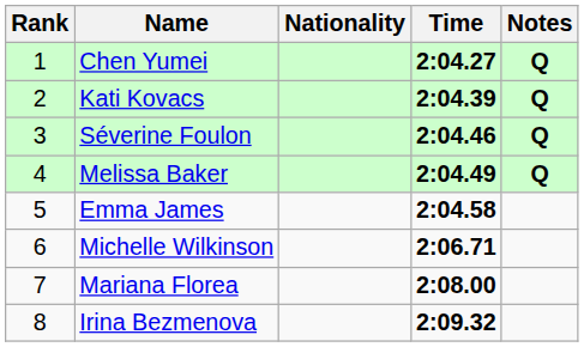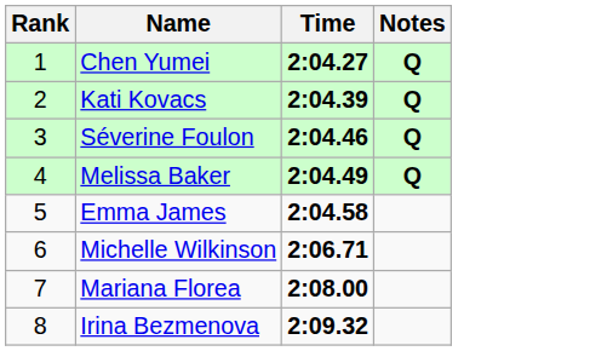 <table class="wikitable sortable" style="text-align:center">
 <tr>
 <th>Rank</th>
 <th>Name</th>
-<th>Nationality</th>
 <th>Time</th>
 <th>Notes</th>
 </tr>
 <tr bgcolor=ccffcc>
 <td>1</td>
 <td align=left><a href='#'>Chen Yumei</a></td>
-<td align=left></td>
 <td><strong>2:04.27</strong></td>
 <td><strong>Q</strong></td>
 </tr>
 <tr bgcolor=ccffcc>
 <td>2</td>
 <td align=left><a href='#'>Kati Kovacs</a></td>
-<td align=left></td>
 <td><strong>2:04.39</strong></td>
 <td><strong>Q</strong></td>
 </tr>
 <tr bgcolor=ccffcc>
 <td>3</td>
 <td align=left><a href='#'>Séverine Foulon</a></td>
-<td align=left></td>
 <td><strong>2:04.46</strong></td>
 <td><strong>Q</strong></td>
 </tr>
 <tr bgcolor=ccffcc>
 <td>4</td>
 <td align=left><a href='#'>Melissa Baker</a></td>
-<td align=left></td>
 <td><strong>2:04.49</strong></td>
 <td><strong>Q</strong></td>
 </tr>
 <tr>
 <td>5</td>
 <td align=left><a href='#'>Emma James</a></td>
-<td align=left></td>
 <td><strong>2:04.58</strong></td>
 <td></td>
 </tr>
 <tr>
 <td>6</td>
 <td align=left><a href='#'>Michelle Wilkinson</a></td>
-<td align=left></td>
 <td><strong>2:06.71</strong></td>
 <td></td>
 </tr>
 <tr>
 <td>7</td>
 <td align=left><a href='#'>Mariana Florea</a></td>
-<td align=left></td>
 <td><strong>2:08.00</strong></td>
 <td></td>
 </tr>
 <tr>
 <td>8</td>
 <td align=left><a href='#'>Irina Bezmenova</a></td>
-<td align=left></td>
 <td><strong>2:09.32</strong></td>
 <td></td>
 </tr>
 </table>
